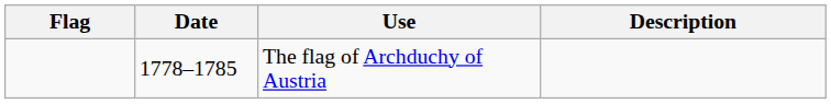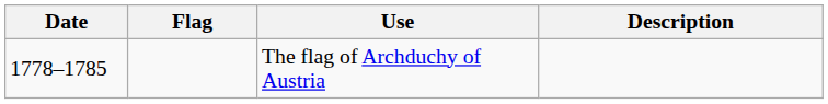 <table class="wikitable">
 <tr>
+<th style="width:100px;">Date</th>
 <th style="width:110px;">Flag</th>
-<th style="width:100px;">Date</th>
 <th style="width:250px;">Use</th>
 <th style="width:250px;">Description</th>
 </tr>
 <tr>
+<td>1778–1785</td>
 <td></td>
-<td>1778–1785</td>
 <td>The flag of <a href='#'>Archduchy of Austria</a></td>
 <td></td>
 </tr>
 </table>
